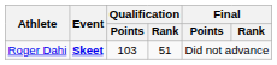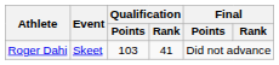 <table class="wikitable" style="font-size:90%">
 <tr>
 <th rowspan="2">Athlete</th>
 <th rowspan="2">Event</th>
 <th colspan=2>Qualification</th>
 <th colspan=2>Final</th>
 </tr>
 <tr style="font-size:95%">
 <th>Points</th>
 <th>Rank</th>
 <th>Points</th>
 <th>Rank</th>
 </tr>
 <tr align=center>
 <td align=left><a href='#'>Roger Dahi</a></td>
-<td align=left><strong><a href='#'>Skeet</a></strong></td>
+<td align=left><a href='#'>Skeet</a></td>
 <td>103</td>
-<td>51</td>
+<td>41</td>
 <td colspan=2>Did not advance</td>
 </tr>
 </table>
